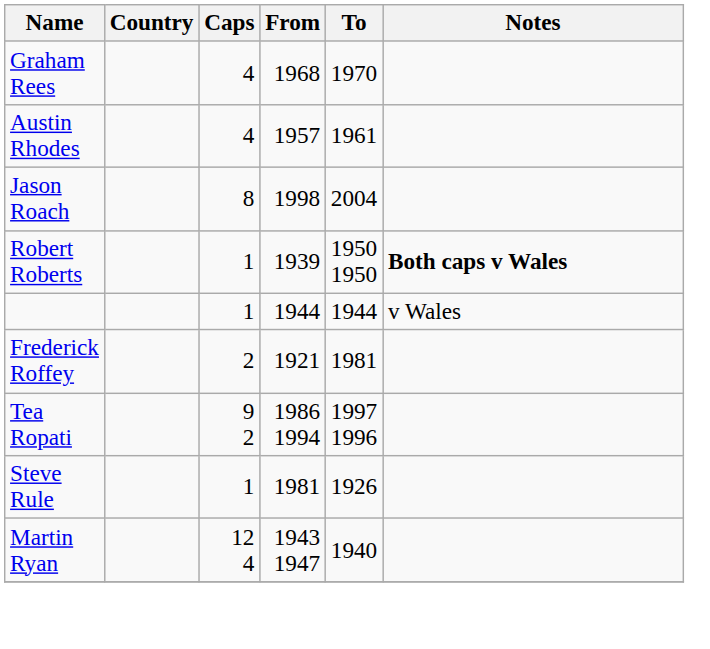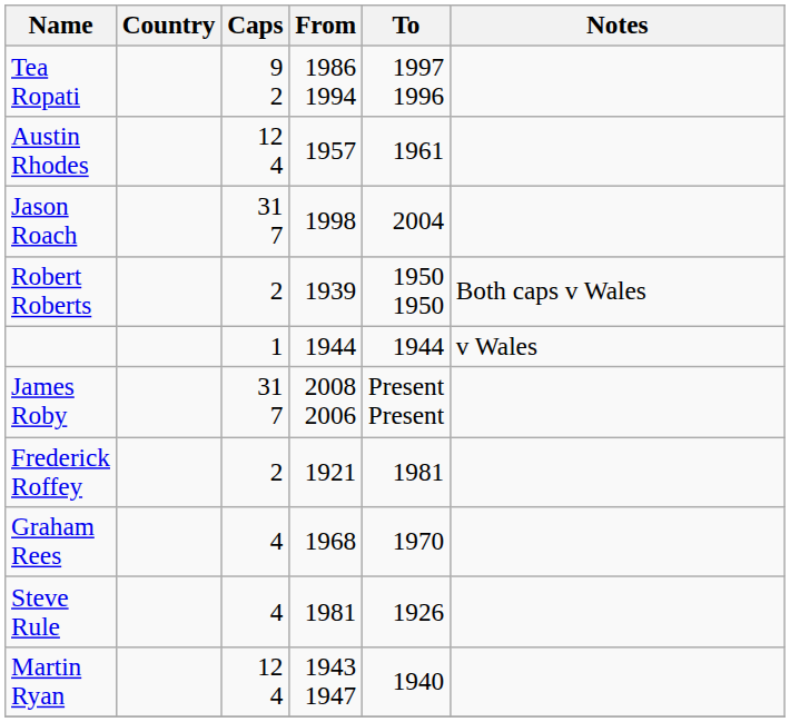 <table class="wikitable">
 <tr>
 <th width="60px">Name</th>
 <th width="30px">Country</th>
 <th width="30px">Caps</th>
 <th width="30px">From</th>
 <th width="30px">To</th>
 <th width="200px">Notes</th>
 </tr>
 <tr>
-<td align="left"><a href='#'>Graham Rees</a></td>
-<td align="left"></td>
-<td align="right">4</td>
-<td align="right">1968</td>
-<td align="right">1970</td>
+<td align="left"><a href='#'>Tea Ropati</a></td>
+<td align="left"><br></td>
+<td align="right">9<br>2</td>
+<td align="right">1986<br>1994</td>
+<td align="right">1997<br>1996</td>
 <td align="left"></td>
 </tr>
 <tr>
 <td align="left"><a href='#'>Austin Rhodes</a></td>
 <td align="left"></td>
-<td align="right">4</td>
+<td align="right">12<br>4</td>
 <td align="right">1957</td>
 <td align="right">1961</td>
 <td align="left"></td>
 </tr>
 <tr>
 <td align="left"><a href='#'>Jason Roach</a></td>
 <td align="left"></td>
-<td align="right">8</td>
+<td align="right">31<br>7</td>
 <td align="right">1998</td>
 <td align="right">2004</td>
 <td align="left"></td>
 </tr>
 <tr>
 <td align="left"><a href='#'>Robert Roberts</a></td>
 <td align="left"></td>
-<td align="right">1</td>
+<td align="right">2</td>
 <td align="right">1939</td>
 <td align="right">1950<br>1950</td>
-<td align="left"><strong>Both caps v Wales</strong></td>
+<td align="left">Both caps v Wales</td>
 </tr>
 <tr>
 <td align="left"></td>
 <td align="left"></td>
 <td align="right">1</td>
 <td align="right">1944</td>
 <td align="right">1944</td>
 <td align="left">v Wales</td>
 </tr>
 <tr>
+<td align="left"><a href='#'>James Roby</a></td>
+<td align="left"><br></td>
+<td align="right">31<br>7</td>
+<td align="right">2008<br>2006</td>
+<td align="right">Present<br>Present</td>
+<td align="left"></td>
+</tr>
+<tr>
 <td align="left"><a href='#'>Frederick Roffey</a></td>
 <td align="left"></td>
 <td align="right">2</td>
 <td align="right">1921</td>
 <td align="right">1981</td>
 <td align="left"></td>
 </tr>
 <tr>
-<td align="left"><a href='#'>Tea Ropati</a></td>
-<td align="left"><br></td>
-<td align="right">9<br>2</td>
-<td align="right">1986<br>1994</td>
-<td align="right">1997<br>1996</td>
+<td align="left"><a href='#'>Graham Rees</a></td>
+<td align="left"></td>
+<td align="right">4</td>
+<td align="right">1968</td>
+<td align="right">1970</td>
 <td align="left"></td>
 </tr>
 <tr>
 <td align="left"><a href='#'>Steve Rule</a></td>
 <td align="left"></td>
-<td align="right">1</td>
+<td align="right">4</td>
 <td align="right">1981</td>
 <td align="right">1926</td>
 <td align="left"></td>
 </tr>
 <tr>
 <td align="left"><a href='#'>Martin Ryan</a></td>
 <td align="left"><br></td>
 <td align="right">12<br>4</td>
 <td align="right">1943<br>1947</td>
 <td align="right">1940</td>
 <td align="left"></td>
 </tr>
 <tr>
 </tr>
 </table>
